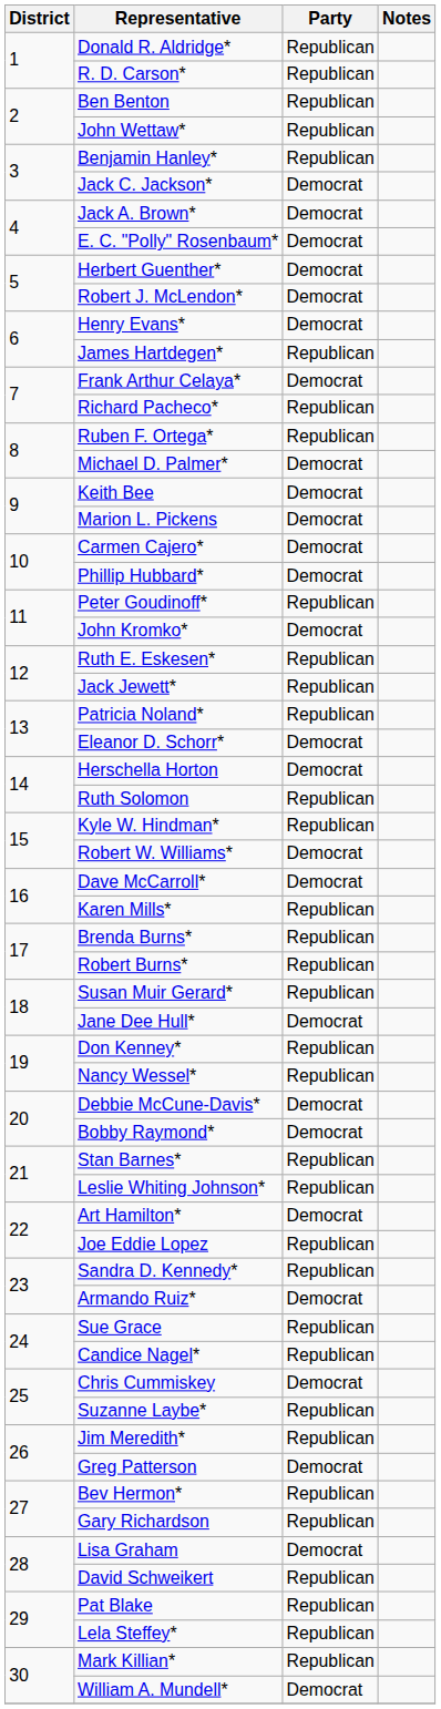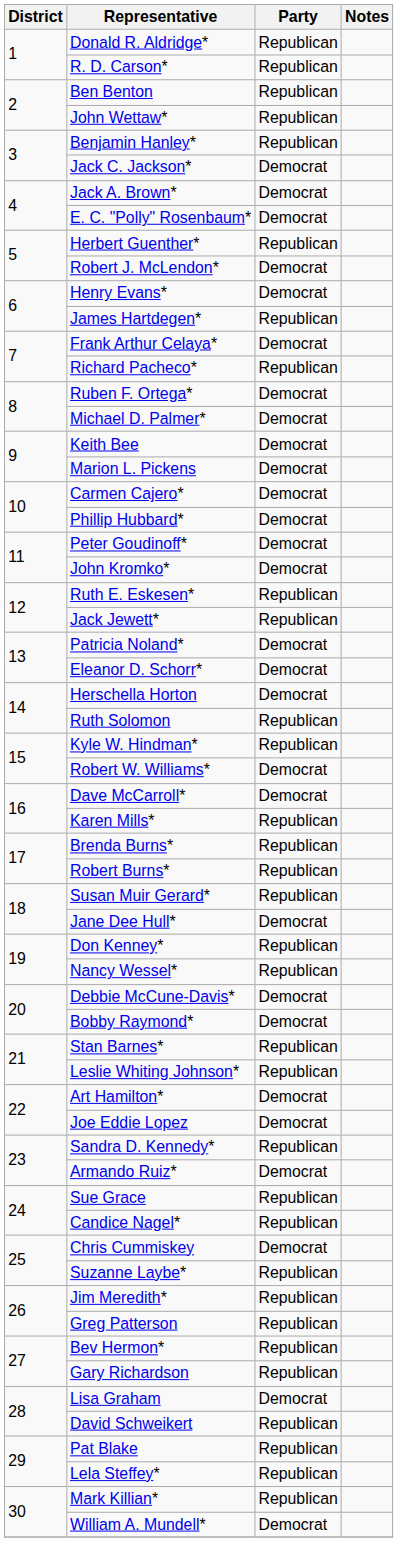 <table class="wikitable">
 <tr>
 <th>District</th>
 <th>Representative</th>
 <th>Party</th>
 <th>Notes</th>
 </tr>
 <tr>
 <td rowspan="2">1</td>
 <td><a href='#'>Donald R. Aldridge</a>*</td>
 <td>Republican</td>
 <td></td>
 </tr>
 <tr>
 <td><a href='#'>R. D. Carson</a>*</td>
 <td>Republican</td>
 <td></td>
 </tr>
 <tr>
 <td rowspan="2">2</td>
 <td><a href='#'>Ben Benton</a></td>
 <td>Republican</td>
 <td></td>
 </tr>
 <tr>
 <td><a href='#'>John Wettaw</a>*</td>
 <td>Republican</td>
 <td></td>
 </tr>
 <tr>
 <td rowspan="2">3</td>
 <td><a href='#'>Benjamin Hanley</a>*</td>
 <td>Republican</td>
 <td></td>
 </tr>
 <tr>
 <td><a href='#'>Jack C. Jackson</a>*</td>
 <td>Democrat</td>
 <td></td>
 </tr>
 <tr>
 <td rowspan="2">4</td>
 <td><a href='#'>Jack A. Brown</a>*</td>
 <td>Democrat</td>
 <td></td>
 </tr>
 <tr>
 <td><a href='#'>E. C. "Polly" Rosenbaum</a>*</td>
 <td>Democrat</td>
 <td></td>
 </tr>
 <tr>
 <td rowspan="2">5</td>
 <td><a href='#'>Herbert Guenther</a>*</td>
-<td>Democrat</td>
+<td>Republican</td>
 <td></td>
 </tr>
 <tr>
 <td><a href='#'>Robert J. McLendon</a>*</td>
 <td>Democrat</td>
 <td></td>
 </tr>
 <tr>
 <td rowspan="2">6</td>
 <td><a href='#'>Henry Evans</a>*</td>
 <td>Democrat</td>
 <td></td>
 </tr>
 <tr>
 <td><a href='#'>James Hartdegen</a>*</td>
 <td>Republican</td>
 <td></td>
 </tr>
 <tr>
 <td rowspan="2">7</td>
 <td><a href='#'>Frank Arthur Celaya</a>*</td>
 <td>Democrat</td>
 <td></td>
 </tr>
 <tr>
 <td><a href='#'>Richard Pacheco</a>*</td>
 <td>Republican</td>
 <td></td>
 </tr>
 <tr>
 <td rowspan="2">8</td>
 <td><a href='#'>Ruben F. Ortega</a>*</td>
-<td>Republican</td>
+<td>Democrat</td>
 <td></td>
 </tr>
 <tr>
 <td><a href='#'>Michael D. Palmer</a>*</td>
 <td>Democrat</td>
 <td></td>
 </tr>
 <tr>
 <td rowspan="2">9</td>
 <td><a href='#'>Keith Bee</a></td>
 <td>Democrat</td>
 <td></td>
 </tr>
 <tr>
 <td><a href='#'>Marion L. Pickens</a></td>
 <td>Democrat</td>
 <td></td>
 </tr>
 <tr>
 <td rowspan="2">10</td>
 <td><a href='#'>Carmen Cajero</a>*</td>
 <td>Democrat</td>
 <td></td>
 </tr>
 <tr>
 <td><a href='#'>Phillip Hubbard</a>*</td>
 <td>Democrat</td>
 <td></td>
 </tr>
 <tr>
 <td rowspan="2">11</td>
 <td><a href='#'>Peter Goudinoff</a>*</td>
-<td>Republican</td>
+<td>Democrat</td>
 <td></td>
 </tr>
 <tr>
 <td><a href='#'>John Kromko</a>*</td>
 <td>Democrat</td>
 <td></td>
 </tr>
 <tr>
 <td rowspan="2">12</td>
 <td><a href='#'>Ruth E. Eskesen</a>*</td>
 <td>Republican</td>
 <td></td>
 </tr>
 <tr>
 <td><a href='#'>Jack Jewett</a>*</td>
 <td>Republican</td>
 <td></td>
 </tr>
 <tr>
 <td rowspan="2">13</td>
 <td><a href='#'>Patricia Noland</a>*</td>
-<td>Republican</td>
+<td>Democrat</td>
 <td></td>
 </tr>
 <tr>
 <td><a href='#'>Eleanor D. Schorr</a>*</td>
 <td>Democrat</td>
 <td></td>
 </tr>
 <tr>
 <td rowspan="2">14</td>
 <td><a href='#'>Herschella Horton</a></td>
 <td>Democrat</td>
 <td></td>
 </tr>
 <tr>
 <td><a href='#'>Ruth Solomon</a></td>
 <td>Republican</td>
 <td></td>
 </tr>
 <tr>
 <td rowspan="2">15</td>
 <td><a href='#'>Kyle W. Hindman</a>*</td>
 <td>Republican</td>
 <td></td>
 </tr>
 <tr>
 <td><a href='#'>Robert W. Williams</a>*</td>
 <td>Democrat</td>
 <td></td>
 </tr>
 <tr>
 <td rowspan="2">16</td>
 <td><a href='#'>Dave McCarroll</a>*</td>
 <td>Democrat</td>
 <td></td>
 </tr>
 <tr>
 <td><a href='#'>Karen Mills</a>*</td>
 <td>Republican</td>
 <td></td>
 </tr>
 <tr>
 <td rowspan="2">17</td>
 <td><a href='#'>Brenda Burns</a>*</td>
 <td>Republican</td>
 <td></td>
 </tr>
 <tr>
 <td><a href='#'>Robert Burns</a>*</td>
 <td>Republican</td>
 <td></td>
 </tr>
 <tr>
 <td rowspan="2">18</td>
 <td><a href='#'>Susan Muir Gerard</a>*</td>
 <td>Republican</td>
 <td></td>
 </tr>
 <tr>
 <td><a href='#'>Jane Dee Hull</a>*</td>
 <td>Democrat</td>
 <td></td>
 </tr>
 <tr>
 <td rowspan="2">19</td>
 <td><a href='#'>Don Kenney</a>*</td>
 <td>Republican</td>
 <td></td>
 </tr>
 <tr>
 <td><a href='#'>Nancy Wessel</a>*</td>
 <td>Republican</td>
 <td></td>
 </tr>
 <tr>
 <td rowspan="2">20</td>
 <td><a href='#'>Debbie McCune-Davis</a>*</td>
 <td>Democrat</td>
 <td></td>
 </tr>
 <tr>
 <td><a href='#'>Bobby Raymond</a>*</td>
 <td>Democrat</td>
 <td></td>
 </tr>
 <tr>
 <td rowspan="2">21</td>
 <td><a href='#'>Stan Barnes</a>*</td>
 <td>Republican</td>
 <td></td>
 </tr>
 <tr>
 <td><a href='#'>Leslie Whiting Johnson</a>*</td>
 <td>Republican</td>
 <td></td>
 </tr>
 <tr>
 <td rowspan="2">22</td>
 <td><a href='#'>Art Hamilton</a>*</td>
 <td>Democrat</td>
 <td></td>
 </tr>
 <tr>
 <td><a href='#'>Joe Eddie Lopez</a></td>
-<td>Republican</td>
+<td>Democrat</td>
 <td></td>
 </tr>
 <tr>
 <td rowspan="2">23</td>
 <td><a href='#'>Sandra D. Kennedy</a>*</td>
 <td>Republican</td>
 <td></td>
 </tr>
 <tr>
 <td><a href='#'>Armando Ruiz</a>*</td>
 <td>Democrat</td>
 <td></td>
 </tr>
 <tr>
 <td rowspan="2">24</td>
 <td><a href='#'>Sue Grace</a></td>
 <td>Republican</td>
 <td></td>
 </tr>
 <tr>
 <td><a href='#'>Candice Nagel</a>*</td>
 <td>Republican</td>
 <td></td>
 </tr>
 <tr>
 <td rowspan="2">25</td>
 <td><a href='#'>Chris Cummiskey</a></td>
 <td>Democrat</td>
 <td></td>
 </tr>
 <tr>
 <td><a href='#'>Suzanne Laybe</a>*</td>
 <td>Republican</td>
 <td></td>
 </tr>
 <tr>
 <td rowspan="2">26</td>
 <td><a href='#'>Jim Meredith</a>*</td>
 <td>Republican</td>
 <td></td>
 </tr>
 <tr>
 <td><a href='#'>Greg Patterson</a></td>
-<td>Democrat</td>
+<td>Republican</td>
 <td></td>
 </tr>
 <tr>
 <td rowspan="2">27</td>
 <td><a href='#'>Bev Hermon</a>*</td>
 <td>Republican</td>
 <td></td>
 </tr>
 <tr>
 <td><a href='#'>Gary Richardson</a></td>
 <td>Republican</td>
 <td></td>
 </tr>
 <tr>
 <td rowspan="2">28</td>
 <td><a href='#'>Lisa Graham</a></td>
 <td>Democrat</td>
 <td></td>
 </tr>
 <tr>
 <td><a href='#'>David Schweikert</a></td>
 <td>Republican</td>
 <td></td>
 </tr>
 <tr>
 <td rowspan="2">29</td>
 <td><a href='#'>Pat Blake</a></td>
 <td>Republican</td>
 <td></td>
 </tr>
 <tr>
 <td><a href='#'>Lela Steffey</a>*</td>
 <td>Republican</td>
 <td></td>
 </tr>
 <tr>
 <td rowspan="2">30</td>
 <td><a href='#'>Mark Killian</a>*</td>
 <td>Republican</td>
 <td></td>
 </tr>
 <tr>
 <td><a href='#'>William A. Mundell</a>*</td>
 <td>Democrat</td>
 <td></td>
 </tr>
 <tr>
 </tr>
 </table>
